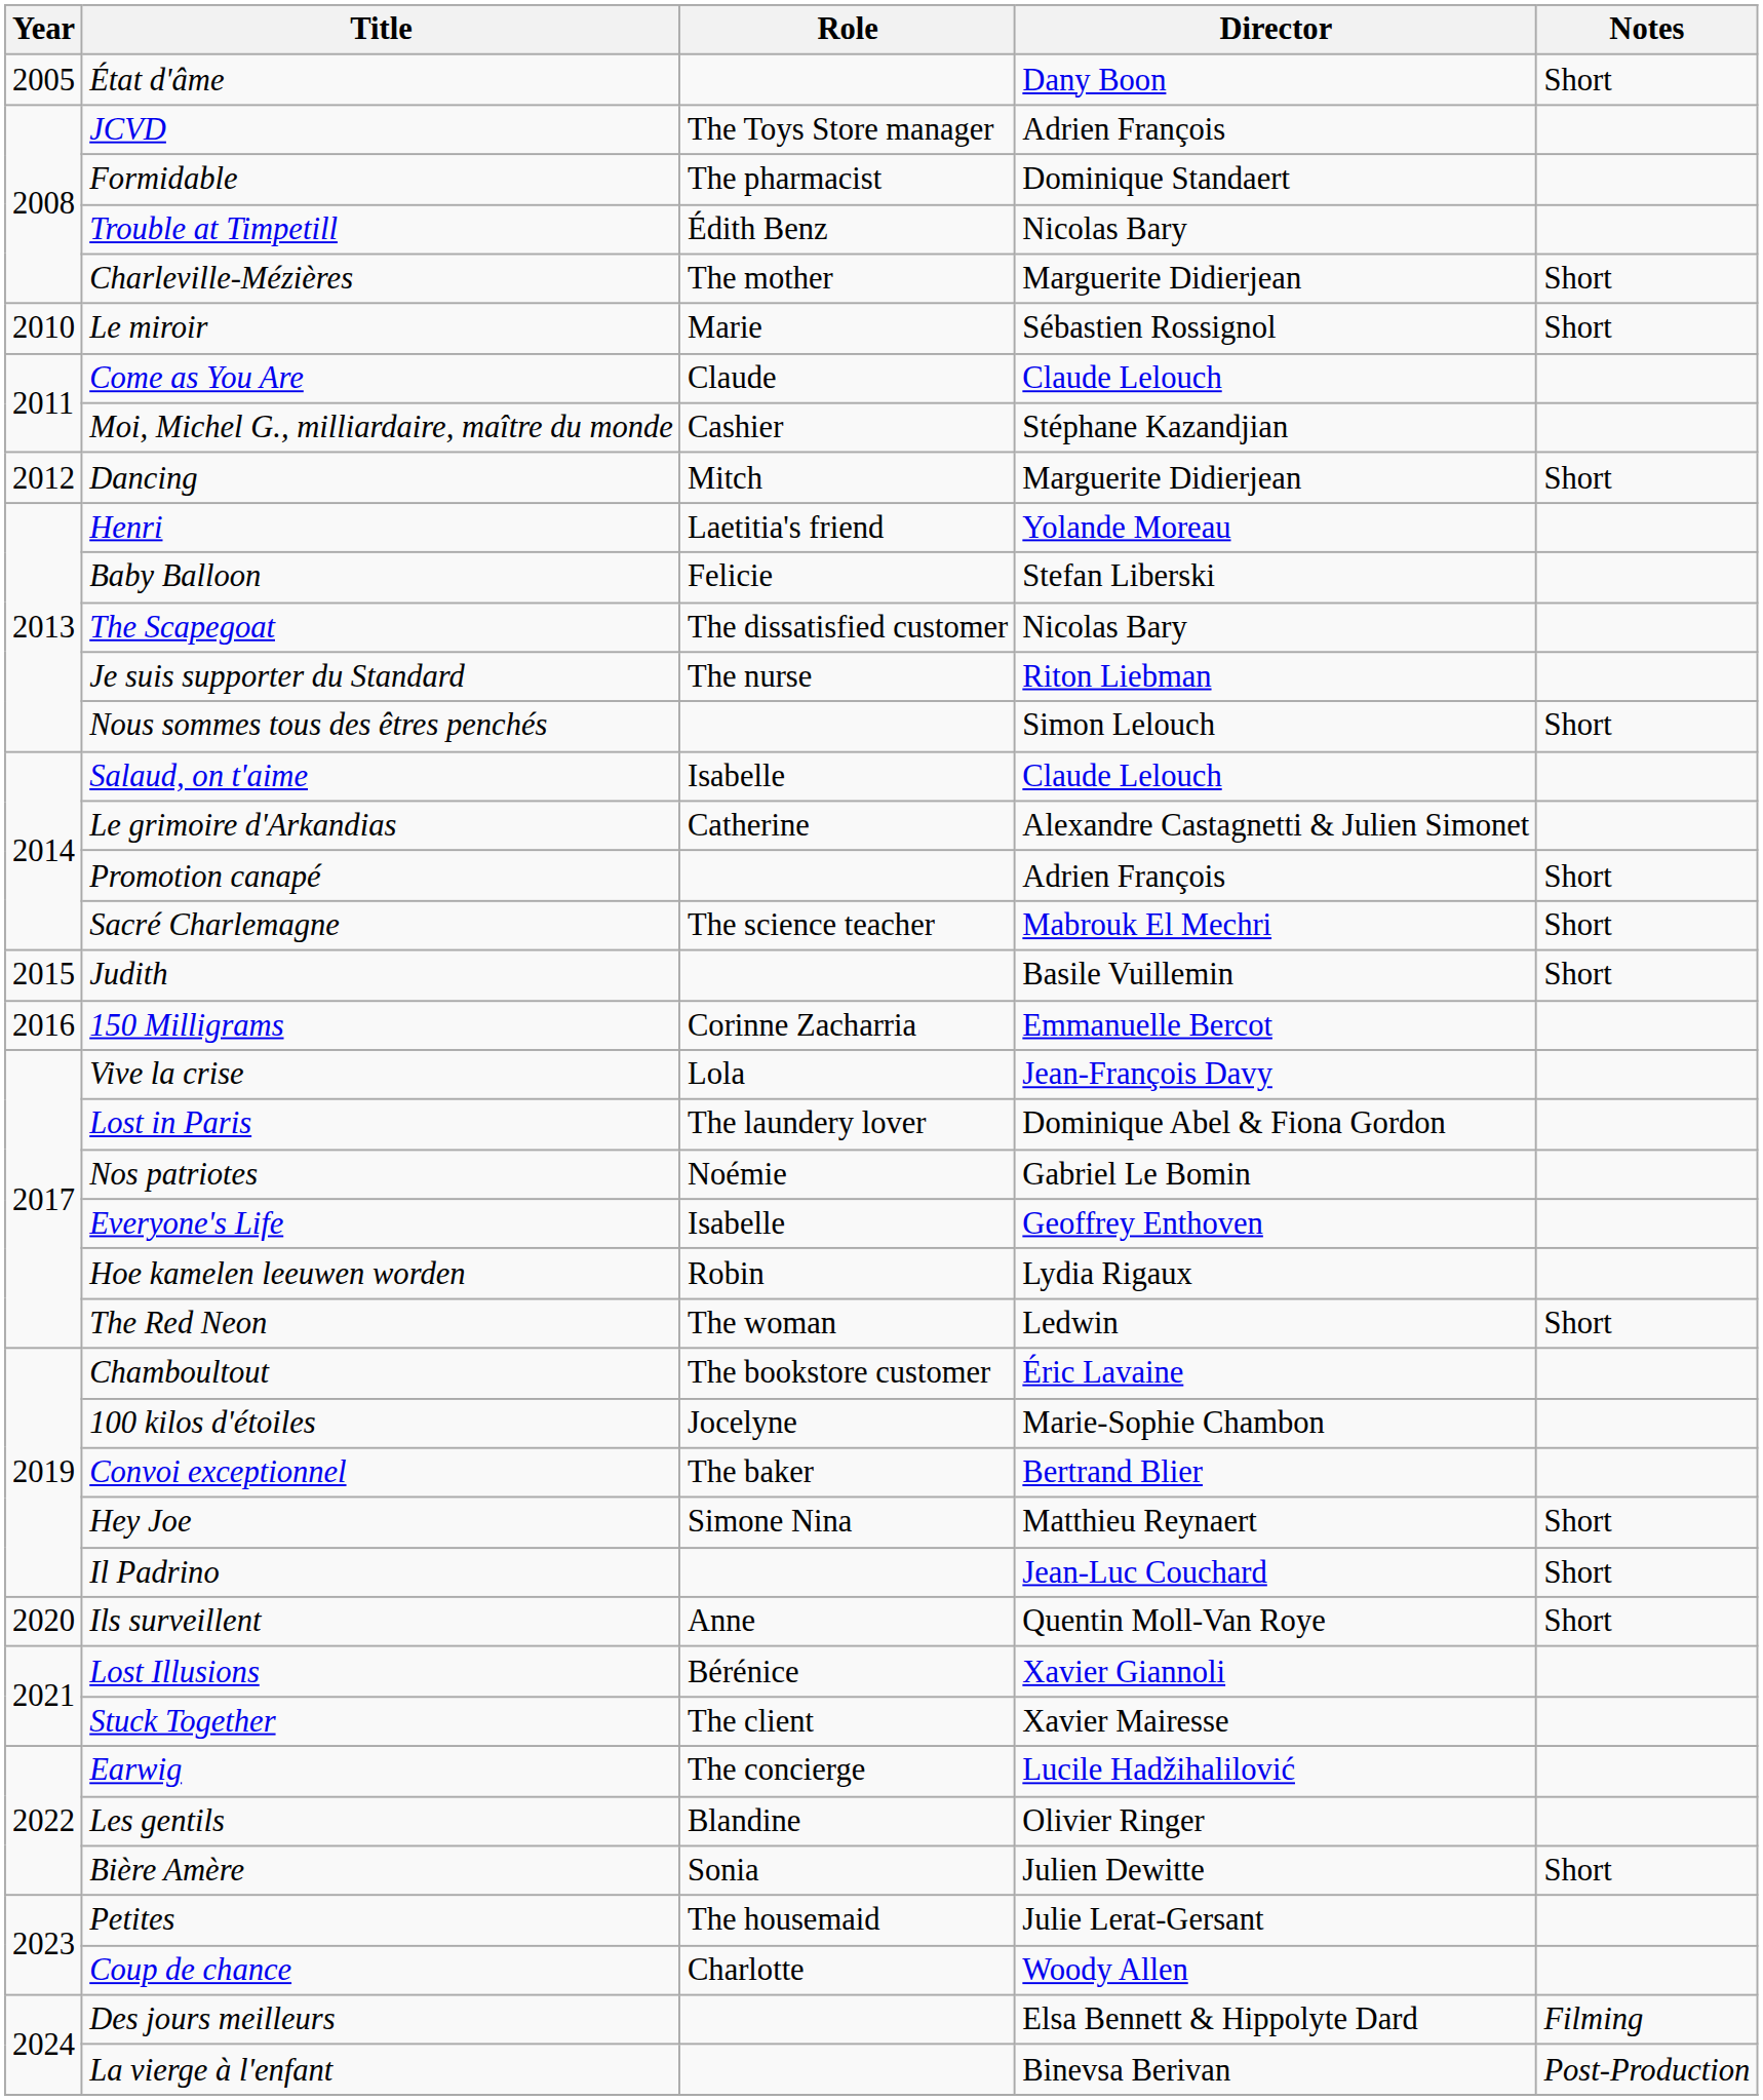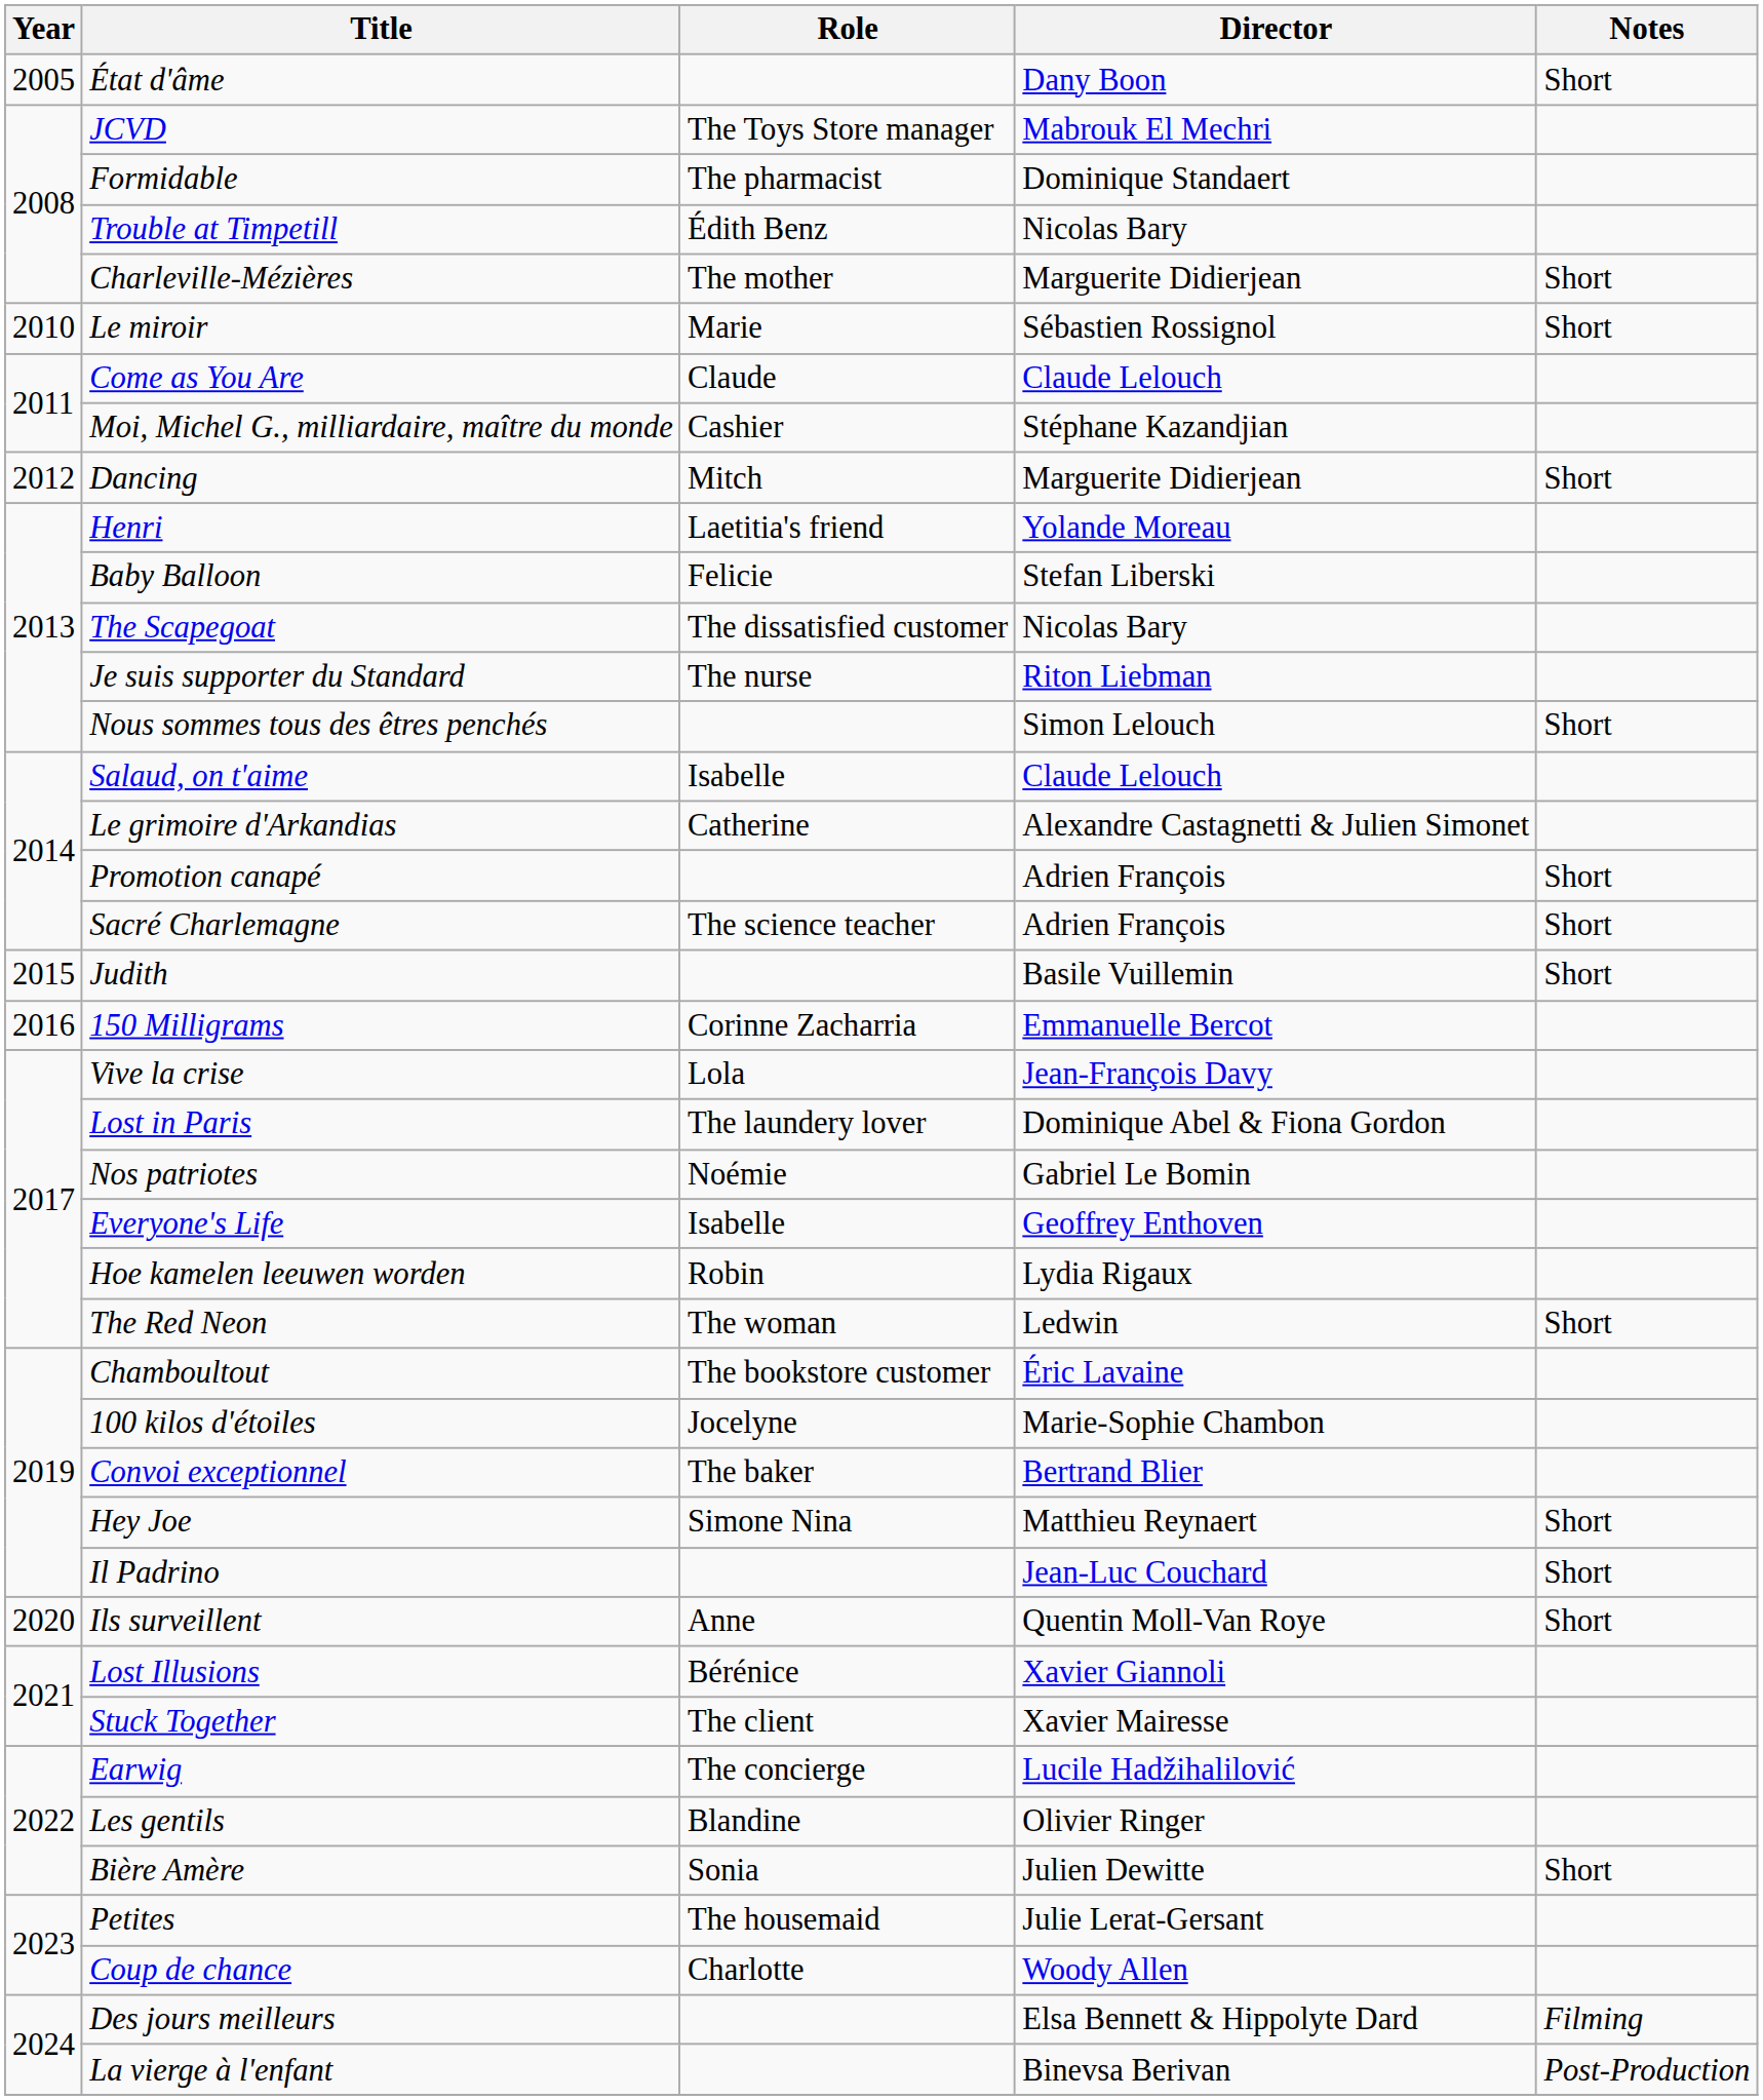 <table class="wikitable sortable">
 <tr>
 <th>Year</th>
 <th>Title</th>
 <th>Role</th>
 <th>Director</th>
 <th class="unsortable">Notes</th>
 </tr>
 <tr>
 <td>2005</td>
 <td><em>État d'âme</em></td>
 <td></td>
 <td><a href='#'>Dany Boon</a></td>
 <td>Short</td>
 </tr>
 <tr>
 <td rowspan=4>2008</td>
 <td><em><a href='#'>JCVD</a></em></td>
 <td>The Toys Store manager</td>
-<td>Adrien François</td>
+<td><a href='#'>Mabrouk El Mechri</a></td>
 <td></td>
 </tr>
 <tr>
 <td><em>Formidable</em></td>
 <td>The pharmacist</td>
 <td>Dominique Standaert</td>
 <td></td>
 </tr>
 <tr>
 <td><em><a href='#'>Trouble at Timpetill</a></em></td>
 <td>Édith Benz</td>
 <td>Nicolas Bary</td>
 <td></td>
 </tr>
 <tr>
 <td><em>Charleville-Mézières</em></td>
 <td>The mother</td>
 <td>Marguerite Didierjean</td>
 <td>Short</td>
 </tr>
 <tr>
 <td>2010</td>
 <td><em>Le miroir</em></td>
 <td>Marie</td>
 <td>Sébastien Rossignol</td>
 <td>Short</td>
 </tr>
 <tr>
 <td rowspan=2>2011</td>
 <td><em><a href='#'>Come as You Are</a></em></td>
 <td>Claude</td>
 <td><a href='#'>Claude Lelouch</a></td>
 <td></td>
 </tr>
 <tr>
 <td><em>Moi, Michel G., milliardaire, maître du monde</em></td>
 <td>Cashier</td>
 <td>Stéphane Kazandjian</td>
 <td></td>
 </tr>
 <tr>
 <td>2012</td>
 <td><em>Dancing</em></td>
 <td>Mitch</td>
 <td>Marguerite Didierjean</td>
 <td>Short</td>
 </tr>
 <tr>
 <td rowspan=5>2013</td>
 <td><em><a href='#'>Henri</a></em></td>
 <td>Laetitia's friend</td>
 <td><a href='#'>Yolande Moreau</a></td>
 <td></td>
 </tr>
 <tr>
 <td><em>Baby Balloon</em></td>
 <td>Felicie</td>
 <td>Stefan Liberski</td>
 <td></td>
 </tr>
 <tr>
 <td><em><a href='#'>The Scapegoat</a></em></td>
 <td>The dissatisfied customer</td>
 <td>Nicolas Bary</td>
 <td></td>
 </tr>
 <tr>
 <td><em>Je suis supporter du Standard</em></td>
 <td>The nurse</td>
 <td><a href='#'>Riton Liebman</a></td>
 <td></td>
 </tr>
 <tr>
 <td><em>Nous sommes tous des êtres penchés</em></td>
 <td></td>
 <td>Simon Lelouch</td>
 <td>Short</td>
 </tr>
 <tr>
 <td rowspan=4>2014</td>
 <td><em><a href='#'>Salaud, on t'aime</a></em></td>
 <td>Isabelle</td>
 <td><a href='#'>Claude Lelouch</a></td>
 <td></td>
 </tr>
 <tr>
 <td><em>Le grimoire d'Arkandias</em></td>
 <td>Catherine</td>
 <td>Alexandre Castagnetti & Julien Simonet</td>
 <td></td>
 </tr>
 <tr>
 <td><em>Promotion canapé</em></td>
 <td></td>
 <td>Adrien François</td>
 <td>Short</td>
 </tr>
 <tr>
 <td><em>Sacré Charlemagne</em></td>
 <td>The science teacher</td>
-<td><a href='#'>Mabrouk El Mechri</a></td>
+<td>Adrien François</td>
 <td>Short</td>
 </tr>
 <tr>
 <td>2015</td>
 <td><em>Judith</em></td>
 <td></td>
 <td>Basile Vuillemin</td>
 <td>Short</td>
 </tr>
 <tr>
 <td>2016</td>
 <td><em><a href='#'>150 Milligrams</a></em></td>
 <td>Corinne Zacharria</td>
 <td><a href='#'>Emmanuelle Bercot</a></td>
 <td></td>
 </tr>
 <tr>
 <td rowspan=6>2017</td>
 <td><em>Vive la crise</em></td>
 <td>Lola</td>
 <td><a href='#'>Jean-François Davy</a></td>
 <td></td>
 </tr>
 <tr>
 <td><em><a href='#'>Lost in Paris</a></em></td>
 <td>The laundery lover</td>
 <td>Dominique Abel & Fiona Gordon</td>
 <td></td>
 </tr>
 <tr>
 <td><em>Nos patriotes</em></td>
 <td>Noémie</td>
 <td>Gabriel Le Bomin</td>
 <td></td>
 </tr>
 <tr>
 <td><em><a href='#'>Everyone's Life</a></em></td>
 <td>Isabelle</td>
 <td><a href='#'>Geoffrey Enthoven</a></td>
 <td></td>
 </tr>
 <tr>
 <td><em>Hoe kamelen leeuwen worden</em></td>
 <td>Robin</td>
 <td>Lydia Rigaux</td>
 <td></td>
 </tr>
 <tr>
 <td><em>The Red Neon</em></td>
 <td>The woman</td>
 <td>Ledwin</td>
 <td>Short</td>
 </tr>
 <tr>
 <td rowspan=5>2019</td>
 <td><em>Chamboultout</em></td>
 <td>The bookstore customer</td>
 <td><a href='#'>Éric Lavaine</a></td>
 <td></td>
 </tr>
 <tr>
 <td><em>100 kilos d'étoiles</em></td>
 <td>Jocelyne</td>
 <td>Marie-Sophie Chambon</td>
 <td></td>
 </tr>
 <tr>
 <td><em><a href='#'>Convoi exceptionnel</a></em></td>
 <td>The baker</td>
 <td><a href='#'>Bertrand Blier</a></td>
 <td></td>
 </tr>
 <tr>
 <td><em>Hey Joe</em></td>
 <td>Simone Nina</td>
 <td>Matthieu Reynaert</td>
 <td>Short</td>
 </tr>
 <tr>
 <td><em>Il Padrino</em></td>
 <td></td>
 <td><a href='#'>Jean-Luc Couchard</a></td>
 <td>Short</td>
 </tr>
 <tr>
 <td>2020</td>
 <td><em>Ils surveillent</em></td>
 <td>Anne</td>
 <td>Quentin Moll-Van Roye</td>
 <td>Short</td>
 </tr>
 <tr>
 <td rowspan=2>2021</td>
 <td><em><a href='#'>Lost Illusions</a></em></td>
 <td>Bérénice</td>
 <td><a href='#'>Xavier Giannoli</a></td>
 <td></td>
 </tr>
 <tr>
 <td><em><a href='#'>Stuck Together</a></em></td>
 <td>The client</td>
 <td>Xavier Mairesse</td>
 <td></td>
 </tr>
 <tr>
 <td rowspan=3>2022</td>
 <td><em><a href='#'>Earwig</a></em></td>
 <td>The concierge</td>
 <td><a href='#'>Lucile Hadžihalilović</a></td>
 <td></td>
 </tr>
 <tr>
 <td><em>Les gentils</em></td>
 <td>Blandine</td>
 <td>Olivier Ringer</td>
 <td></td>
 </tr>
 <tr>
 <td><em>Bière Amère</em></td>
 <td>Sonia</td>
 <td>Julien Dewitte</td>
 <td>Short</td>
 </tr>
 <tr>
 <td rowspan=2>2023</td>
 <td><em>Petites</em></td>
 <td>The housemaid</td>
 <td>Julie Lerat-Gersant</td>
 <td></td>
 </tr>
 <tr>
 <td><em><a href='#'>Coup de chance</a></em></td>
 <td>Charlotte</td>
 <td><a href='#'>Woody Allen</a></td>
 <td></td>
 </tr>
 <tr>
 <td rowspan=2>2024</td>
 <td><em>Des jours meilleurs</em></td>
 <td></td>
 <td>Elsa Bennett & Hippolyte Dard</td>
 <td><em>Filming</em></td>
 </tr>
 <tr>
 <td><em>La vierge à l'enfant</em></td>
 <td></td>
 <td>Binevsa Berivan</td>
 <td><em>Post-Production</em></td>
 </tr>
 <tr>
 </tr>
 </table>
